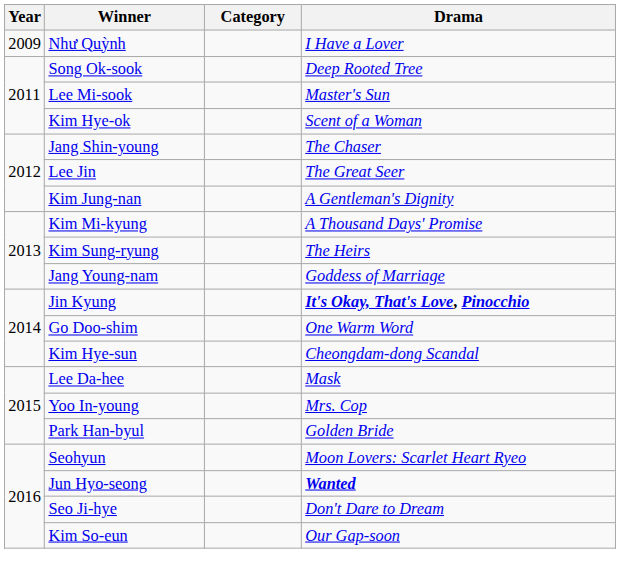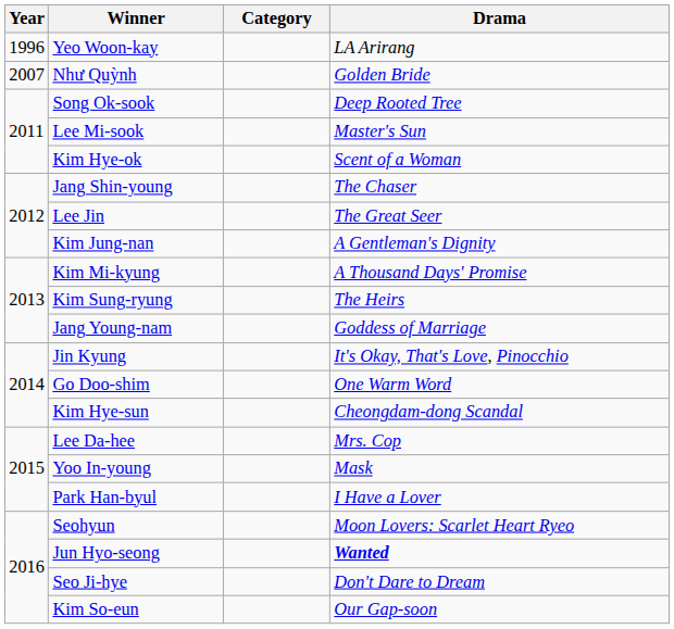 <table class="wikitable" style="width:600px">
 <tr>
 <th width=10>Year</th>
 <th>Winner</th>
 <th>Category</th>
 <th>Drama</th>
 </tr>
 <tr>
-<td>2009</td>
+<td>1996</td>
+<td><a href='#'>Yeo Woon-kay</a></td>
+<td></td>
+<td><em>LA Arirang</em></td>
+</tr>
+<tr>
+<td>2007</td>
 <td><a href='#'>Như Quỳnh</a></td>
 <td></td>
-<td><em><a href='#'>I Have a Lover</a></em></td>
+<td><em><a href='#'>Golden Bride</a></em></td>
 </tr>
 <tr>
 <td rowspan=3>2011</td>
 <td><a href='#'>Song Ok-sook</a></td>
 <td></td>
 <td><em><a href='#'>Deep Rooted Tree</a></em></td>
 </tr>
 <tr>
 <td><a href='#'>Lee Mi-sook</a></td>
 <td></td>
 <td><em><a href='#'>Master's Sun</a></em></td>
 </tr>
 <tr>
 <td><a href='#'>Kim Hye-ok</a></td>
 <td></td>
 <td><em><a href='#'>Scent of a Woman</a></em></td>
 </tr>
 <tr>
 <td rowspan=3>2012</td>
 <td><a href='#'>Jang Shin-young</a></td>
 <td></td>
 <td><em><a href='#'>The Chaser</a></em></td>
 </tr>
 <tr>
 <td><a href='#'>Lee Jin</a></td>
 <td></td>
 <td><em><a href='#'>The Great Seer</a></em></td>
 </tr>
 <tr>
 <td><a href='#'>Kim Jung-nan</a></td>
 <td></td>
 <td><em><a href='#'>A Gentleman's Dignity</a></em></td>
 </tr>
 <tr>
 <td rowspan=3>2013</td>
 <td><a href='#'>Kim Mi-kyung</a></td>
 <td></td>
 <td><em><a href='#'>A Thousand Days' Promise</a></em></td>
 </tr>
 <tr>
 <td><a href='#'>Kim Sung-ryung</a></td>
 <td></td>
 <td><em><a href='#'>The Heirs</a></em></td>
 </tr>
 <tr>
 <td><a href='#'>Jang Young-nam</a></td>
 <td></td>
 <td><em><a href='#'>Goddess of Marriage</a></em></td>
 </tr>
 <tr>
 <td rowspan=3>2014</td>
 <td><a href='#'>Jin Kyung</a></td>
 <td></td>
-<td><strong><em><a href='#'>It's Okay, That's Love</a></em>, <em><a href='#'>Pinocchio</a></em></strong></td>
+<td><em><a href='#'>It's Okay, That's Love</a></em>, <em><a href='#'>Pinocchio</a></em></td>
 </tr>
 <tr>
 <td><a href='#'>Go Doo-shim</a></td>
 <td></td>
 <td><em><a href='#'>One Warm Word</a></em></td>
 </tr>
 <tr>
 <td><a href='#'>Kim Hye-sun</a></td>
 <td></td>
 <td><em><a href='#'>Cheongdam-dong Scandal</a></em></td>
 </tr>
 <tr>
 <td rowspan=3>2015</td>
 <td><a href='#'>Lee Da-hee</a></td>
 <td></td>
-<td><em><a href='#'>Mask</a></em></td>
+<td><em><a href='#'>Mrs. Cop</a></em></td>
 </tr>
 <tr>
 <td><a href='#'>Yoo In-young</a></td>
 <td></td>
-<td><em><a href='#'>Mrs. Cop</a></em></td>
+<td><em><a href='#'>Mask</a></em></td>
 </tr>
 <tr>
 <td><a href='#'>Park Han-byul</a></td>
 <td></td>
-<td><em><a href='#'>Golden Bride</a></em></td>
+<td><em><a href='#'>I Have a Lover</a></em></td>
 </tr>
 <tr>
 <td rowspan=4>2016</td>
 <td><a href='#'>Seohyun</a></td>
 <td></td>
 <td><em><a href='#'>Moon Lovers: Scarlet Heart Ryeo</a></em></td>
 </tr>
 <tr>
 <td><a href='#'>Jun Hyo-seong</a></td>
 <td></td>
 <td><strong><em><a href='#'>Wanted</a></em></strong></td>
 </tr>
 <tr>
 <td><a href='#'>Seo Ji-hye</a></td>
 <td></td>
 <td><em><a href='#'>Don't Dare to Dream</a></em></td>
 </tr>
 <tr>
 <td><a href='#'>Kim So-eun</a></td>
 <td></td>
 <td><em><a href='#'>Our Gap-soon</a></em></td>
 </tr>
 </table>
